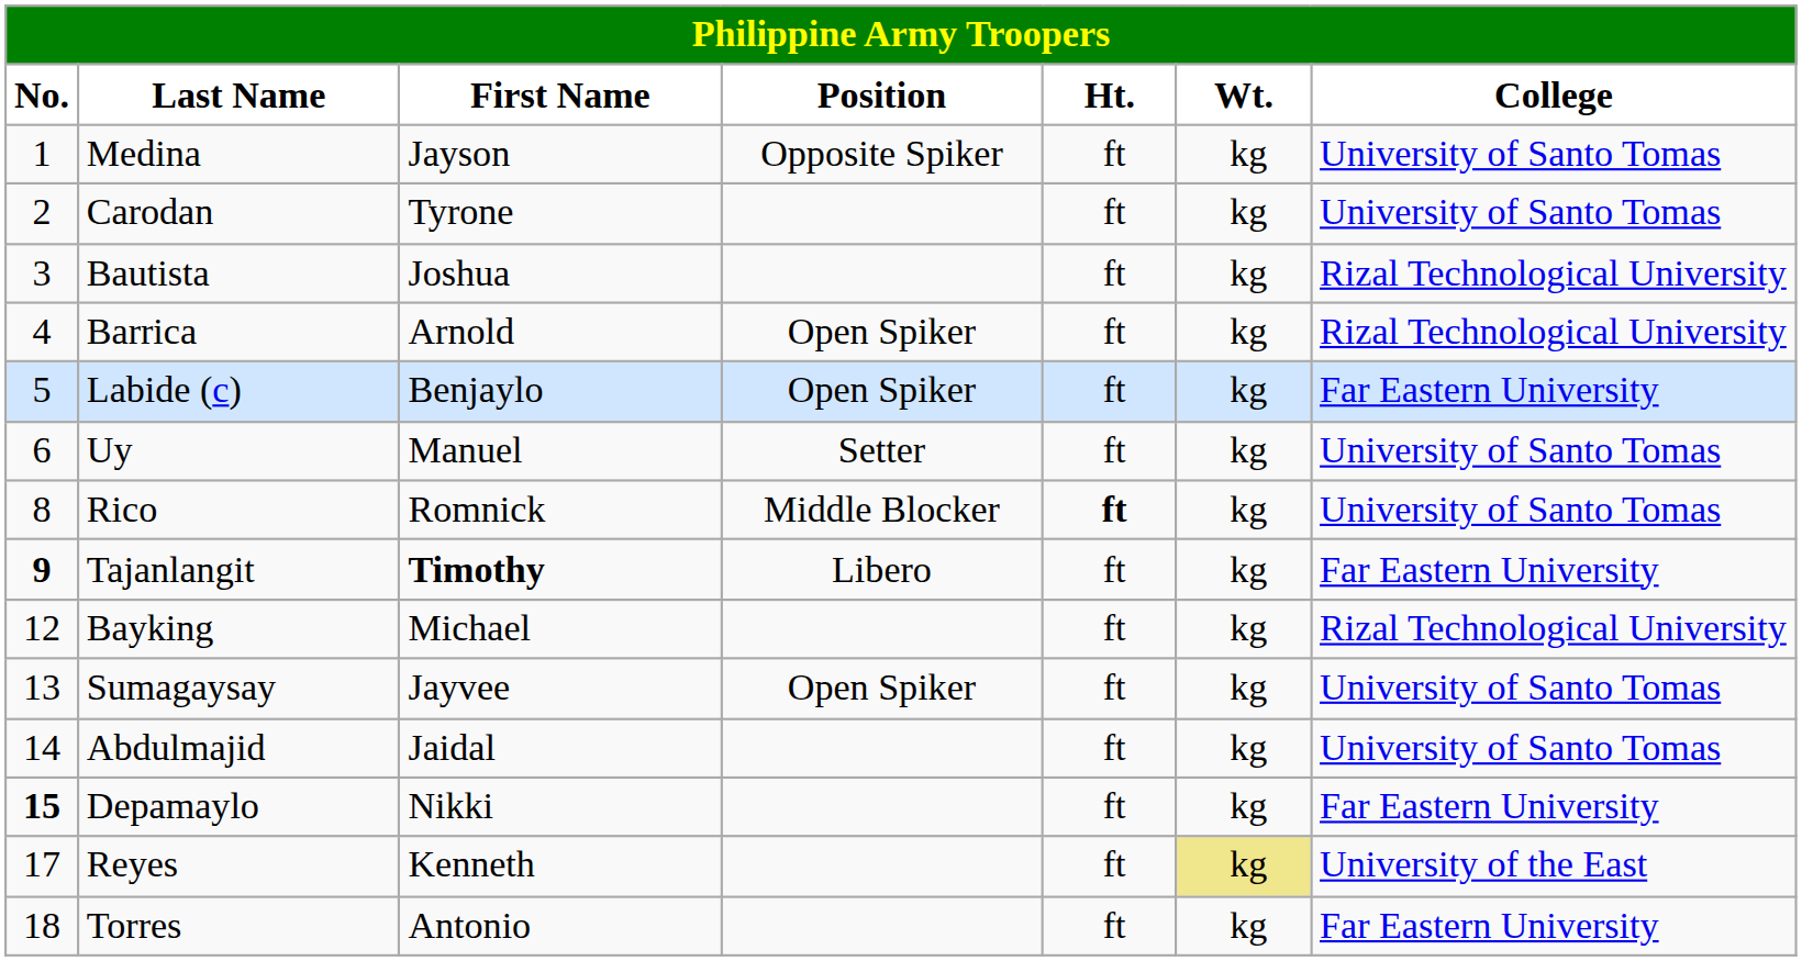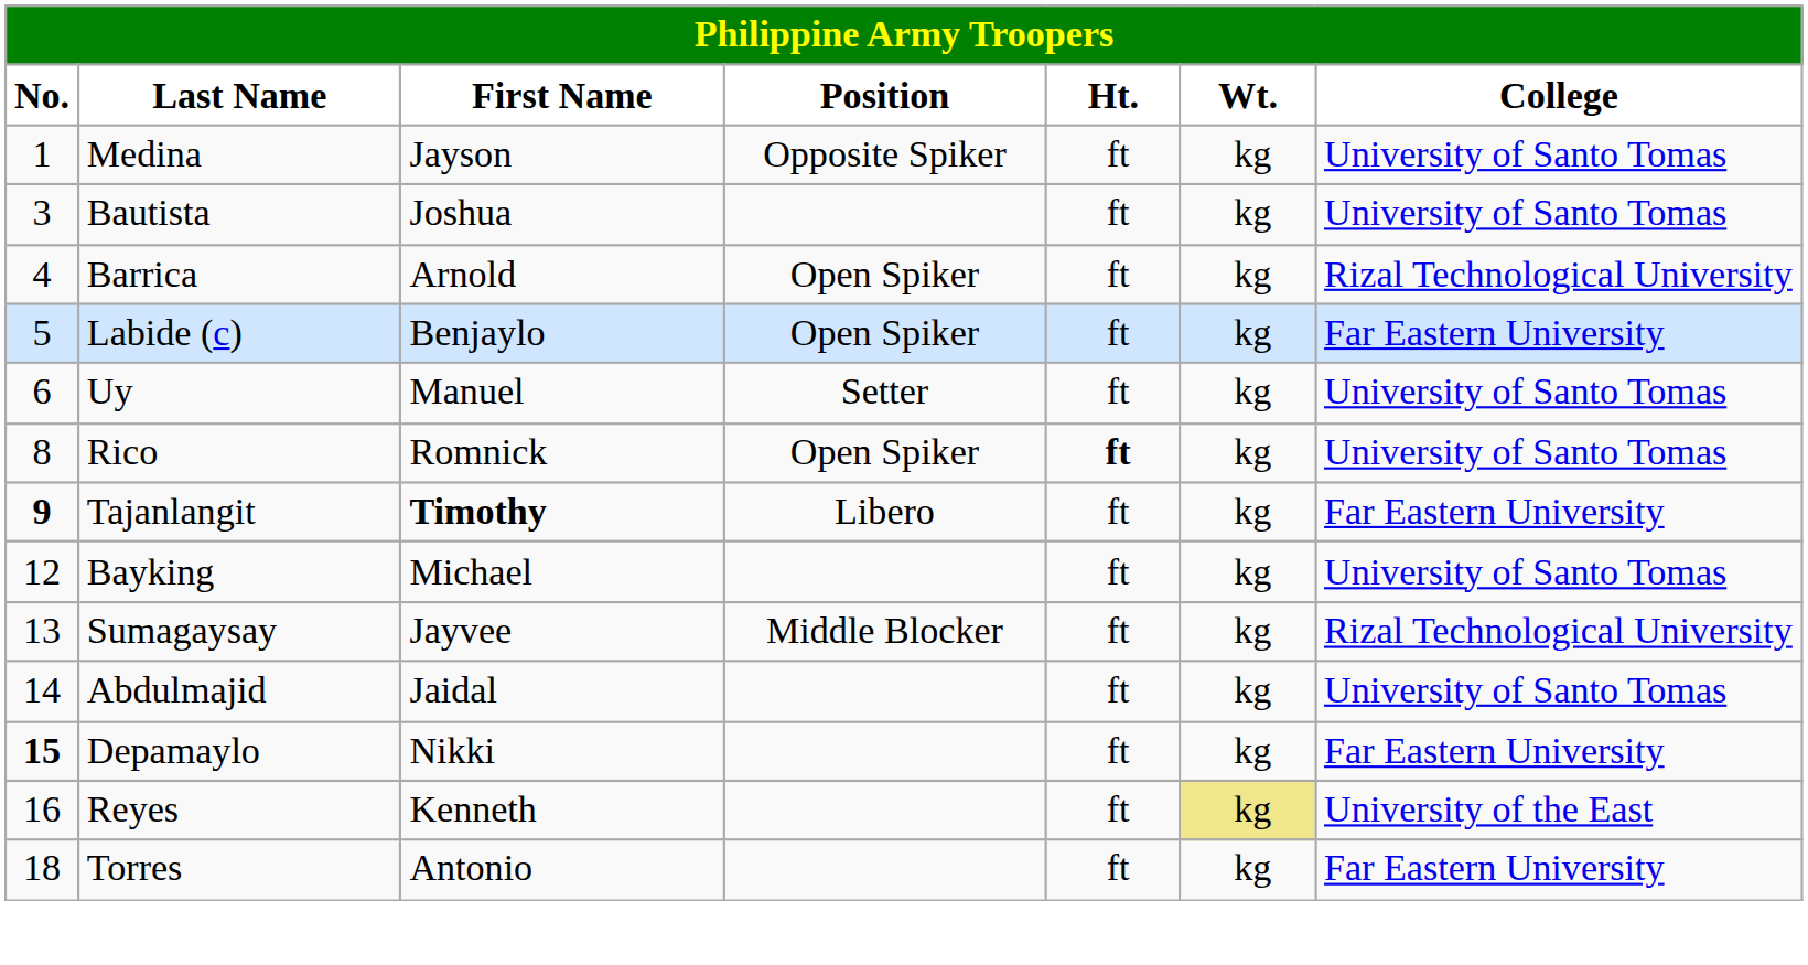 <table class="wikitable" style="text-align:center;">
 <tr>
 <td colspan="7" style= "background: green; color: yellow; text-align: center"><strong>Philippine Army Troopers</strong></td>
 </tr>
 <tr>
 <th width=3px style="background: white; color: black; text-align: center">No.</th>
 <th width=130px style="background: white; color: black">Last Name</th>
 <th width=130px style="background: white; color: black">First Name</th>
 <th width=130px style="background: white; color: black">Position</th>
 <th width=50px style="background: white; color: black">Ht.</th>
 <th width=50px style="background: white; color: black">Wt.</th>
 <th width=200px style="background: white; color: black">College</th>
 </tr>
 <tr>
 <td>1</td>
 <td style="text-align: left">Medina</td>
 <td style="text-align: left">Jayson</td>
 <td>Opposite Spiker</td>
 <td> ft</td>
 <td> kg</td>
 <td style="text-align: left"><a href='#'>University of Santo Tomas</a></td>
 </tr>
 <tr>
-<td>2</td>
-<td style="text-align: left">Carodan</td>
-<td style="text-align: left">Tyrone</td>
-<td></td>
-<td> ft</td>
-<td> kg</td>
-<td style="text-align: left"><a href='#'>University of Santo Tomas</a></td>
-</tr>
-<tr>
 <td>3</td>
 <td style="text-align: left">Bautista</td>
 <td style="text-align: left">Joshua</td>
 <td></td>
 <td> ft</td>
 <td> kg</td>
-<td style="text-align: left"><a href='#'>Rizal Technological University</a></td>
+<td style="text-align: left"><a href='#'>University of Santo Tomas</a></td>
 </tr>
 <tr>
 <td>4</td>
 <td style="text-align: left">Barrica</td>
 <td style="text-align: left">Arnold</td>
 <td>Open Spiker</td>
 <td> ft</td>
 <td> kg</td>
 <td style="text-align: left"><a href='#'>Rizal Technological University</a></td>
 </tr>
 <tr bgcolor=#D0E6FF>
 <td>5</td>
 <td style="text-align: left">Labide (<a href='#'>c</a>)</td>
 <td style="text-align: left">Benjaylo</td>
 <td>Open Spiker</td>
 <td> ft</td>
 <td> kg</td>
 <td style="text-align: left"><a href='#'>Far Eastern University</a></td>
 </tr>
 <tr>
 <td>6</td>
 <td style="text-align: left">Uy</td>
 <td style="text-align: left">Manuel</td>
 <td>Setter</td>
 <td> ft</td>
 <td> kg</td>
 <td style="text-align: left"><a href='#'>University of Santo Tomas</a></td>
 </tr>
 <tr>
 <td>8</td>
 <td style="text-align: left">Rico</td>
 <td style="text-align: left">Romnick</td>
-<td>Middle Blocker</td>
+<td>Open Spiker</td>
 <td><strong> ft</strong></td>
 <td> kg</td>
 <td style="text-align: left"><a href='#'>University of Santo Tomas</a></td>
 </tr>
 <tr>
 <td><strong>9</strong></td>
 <td style="text-align: left">Tajanlangit</td>
 <td style="text-align: left"><strong>Timothy</strong></td>
 <td>Libero</td>
 <td> ft</td>
 <td> kg</td>
 <td style="text-align: left"><a href='#'>Far Eastern University</a></td>
 </tr>
 <tr>
 <td>12</td>
 <td style="text-align: left">Bayking</td>
 <td style="text-align: left">Michael</td>
 <td></td>
 <td> ft</td>
 <td> kg</td>
-<td style="text-align: left"><a href='#'>Rizal Technological University</a></td>
+<td style="text-align: left"><a href='#'>University of Santo Tomas</a></td>
 </tr>
 <tr>
 <td>13</td>
 <td style="text-align: left">Sumagaysay</td>
 <td style="text-align: left">Jayvee</td>
-<td>Open Spiker</td>
+<td>Middle Blocker</td>
 <td> ft</td>
 <td> kg</td>
-<td style="text-align: left"><a href='#'>University of Santo Tomas</a></td>
+<td style="text-align: left"><a href='#'>Rizal Technological University</a></td>
 </tr>
 <tr>
 <td>14</td>
 <td style="text-align: left">Abdulmajid</td>
 <td style="text-align: left">Jaidal</td>
 <td></td>
 <td> ft</td>
 <td> kg</td>
 <td style="text-align: left"><a href='#'>University of Santo Tomas</a></td>
 </tr>
 <tr>
 <td><strong>15</strong></td>
 <td style="text-align: left">Depamaylo</td>
 <td style="text-align: left">Nikki</td>
 <td></td>
 <td> ft</td>
 <td> kg</td>
 <td style="text-align: left"><a href='#'>Far Eastern University</a></td>
 </tr>
 <tr>
-<td>17</td>
+<td>16</td>
 <td style="text-align: left">Reyes</td>
 <td style="text-align: left">Kenneth</td>
 <td></td>
 <td> ft</td>
 <td style="background: khaki;"> kg</td>
 <td style="text-align: left"><a href='#'>University of the East</a></td>
 </tr>
 <tr>
 <td>18</td>
 <td style="text-align: left">Torres</td>
 <td style="text-align: left">Antonio</td>
 <td></td>
 <td> ft</td>
 <td> kg</td>
 <td style="text-align: left"><a href='#'>Far Eastern University</a></td>
 </tr>
 </table>
